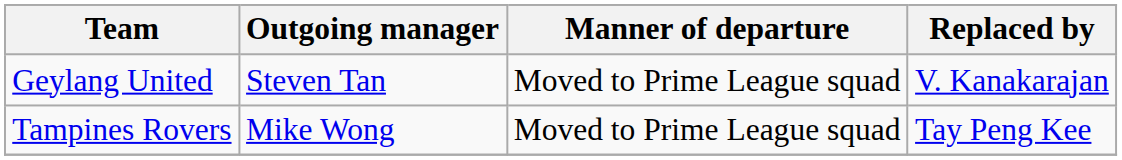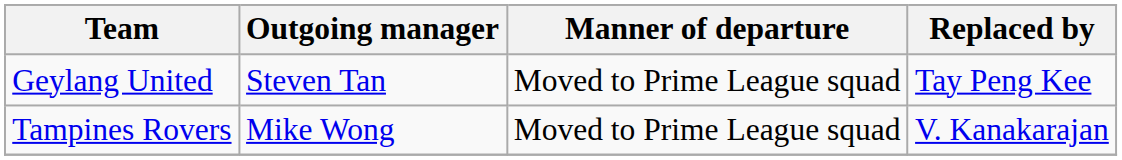 <table class="wikitable sortable">
 <tr>
 <th>Team</th>
 <th>Outgoing manager</th>
 <th>Manner of departure</th>
 <th>Replaced by</th>
 </tr>
 <tr>
 <td><a href='#'>Geylang United</a></td>
 <td><a href='#'>Steven Tan</a></td>
 <td>Moved to Prime League squad</td>
-<td><a href='#'>V. Kanakarajan</a></td>
+<td><a href='#'>Tay Peng Kee</a></td>
 </tr>
 <tr>
 <td><a href='#'>Tampines Rovers</a></td>
 <td><a href='#'>Mike Wong</a></td>
 <td>Moved to Prime League squad</td>
-<td><a href='#'>Tay Peng Kee</a></td>
+<td><a href='#'>V. Kanakarajan</a></td>
 </tr>
 <tr>
 </tr>
 </table>
